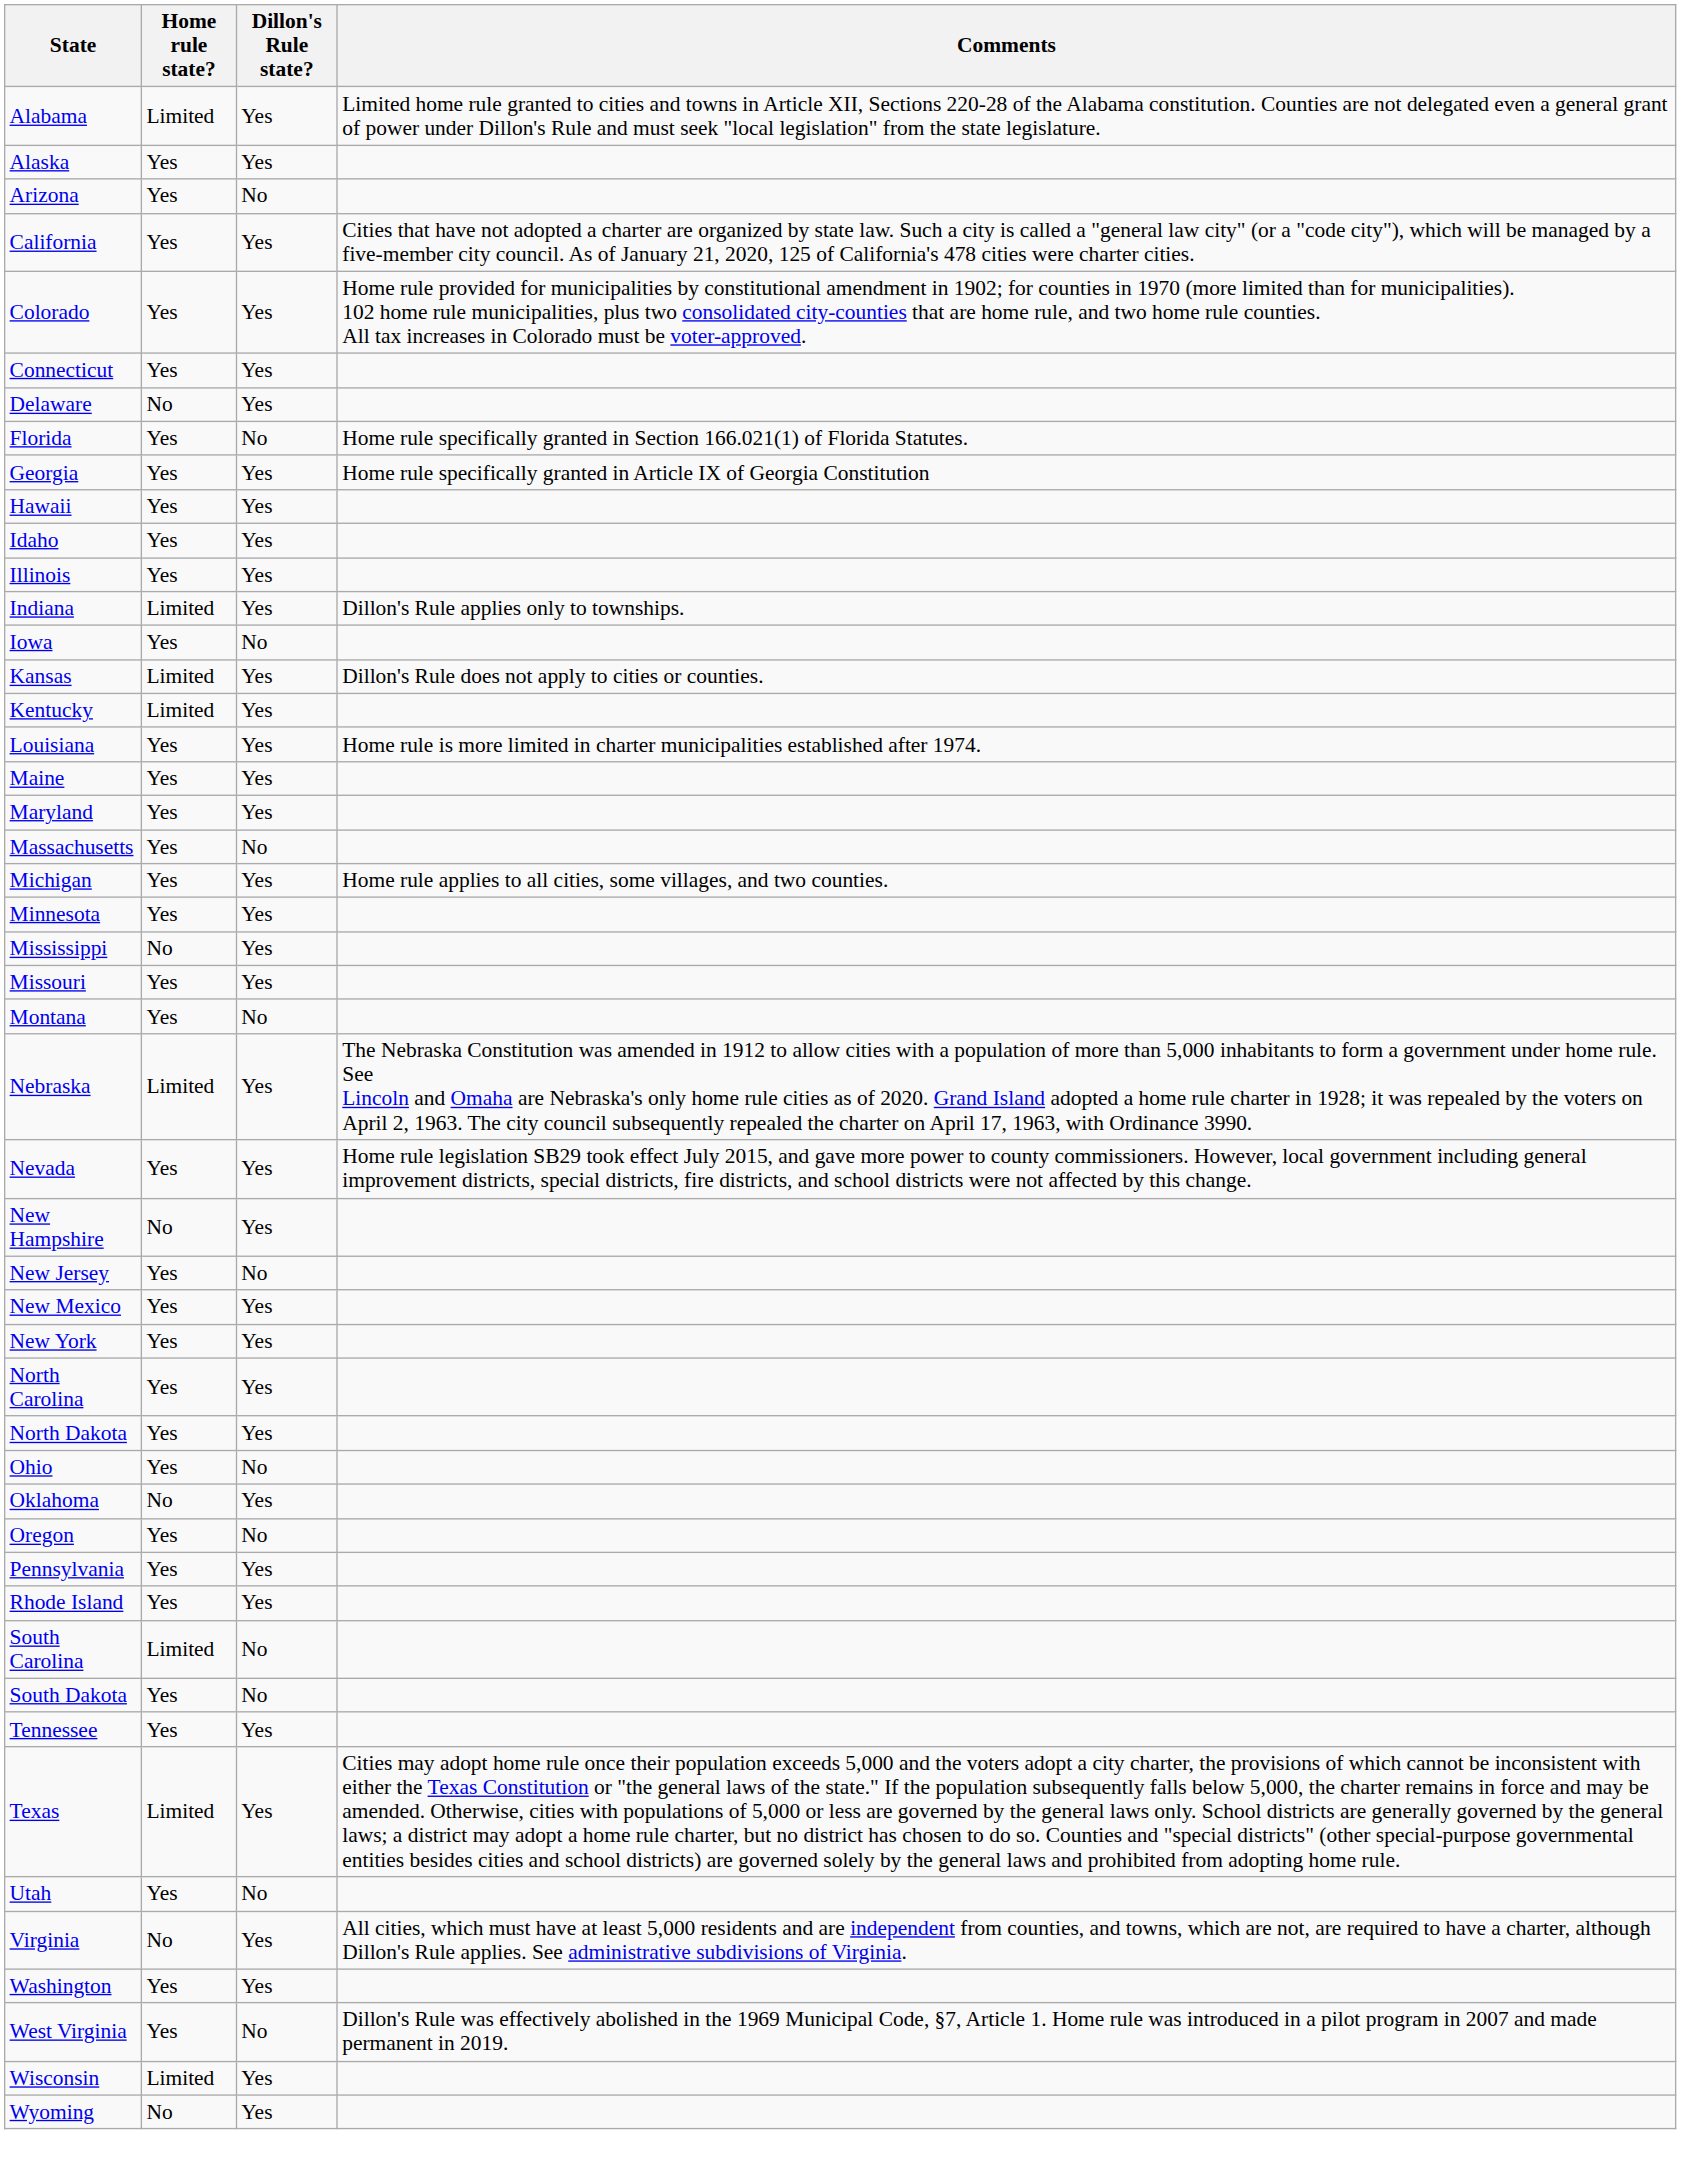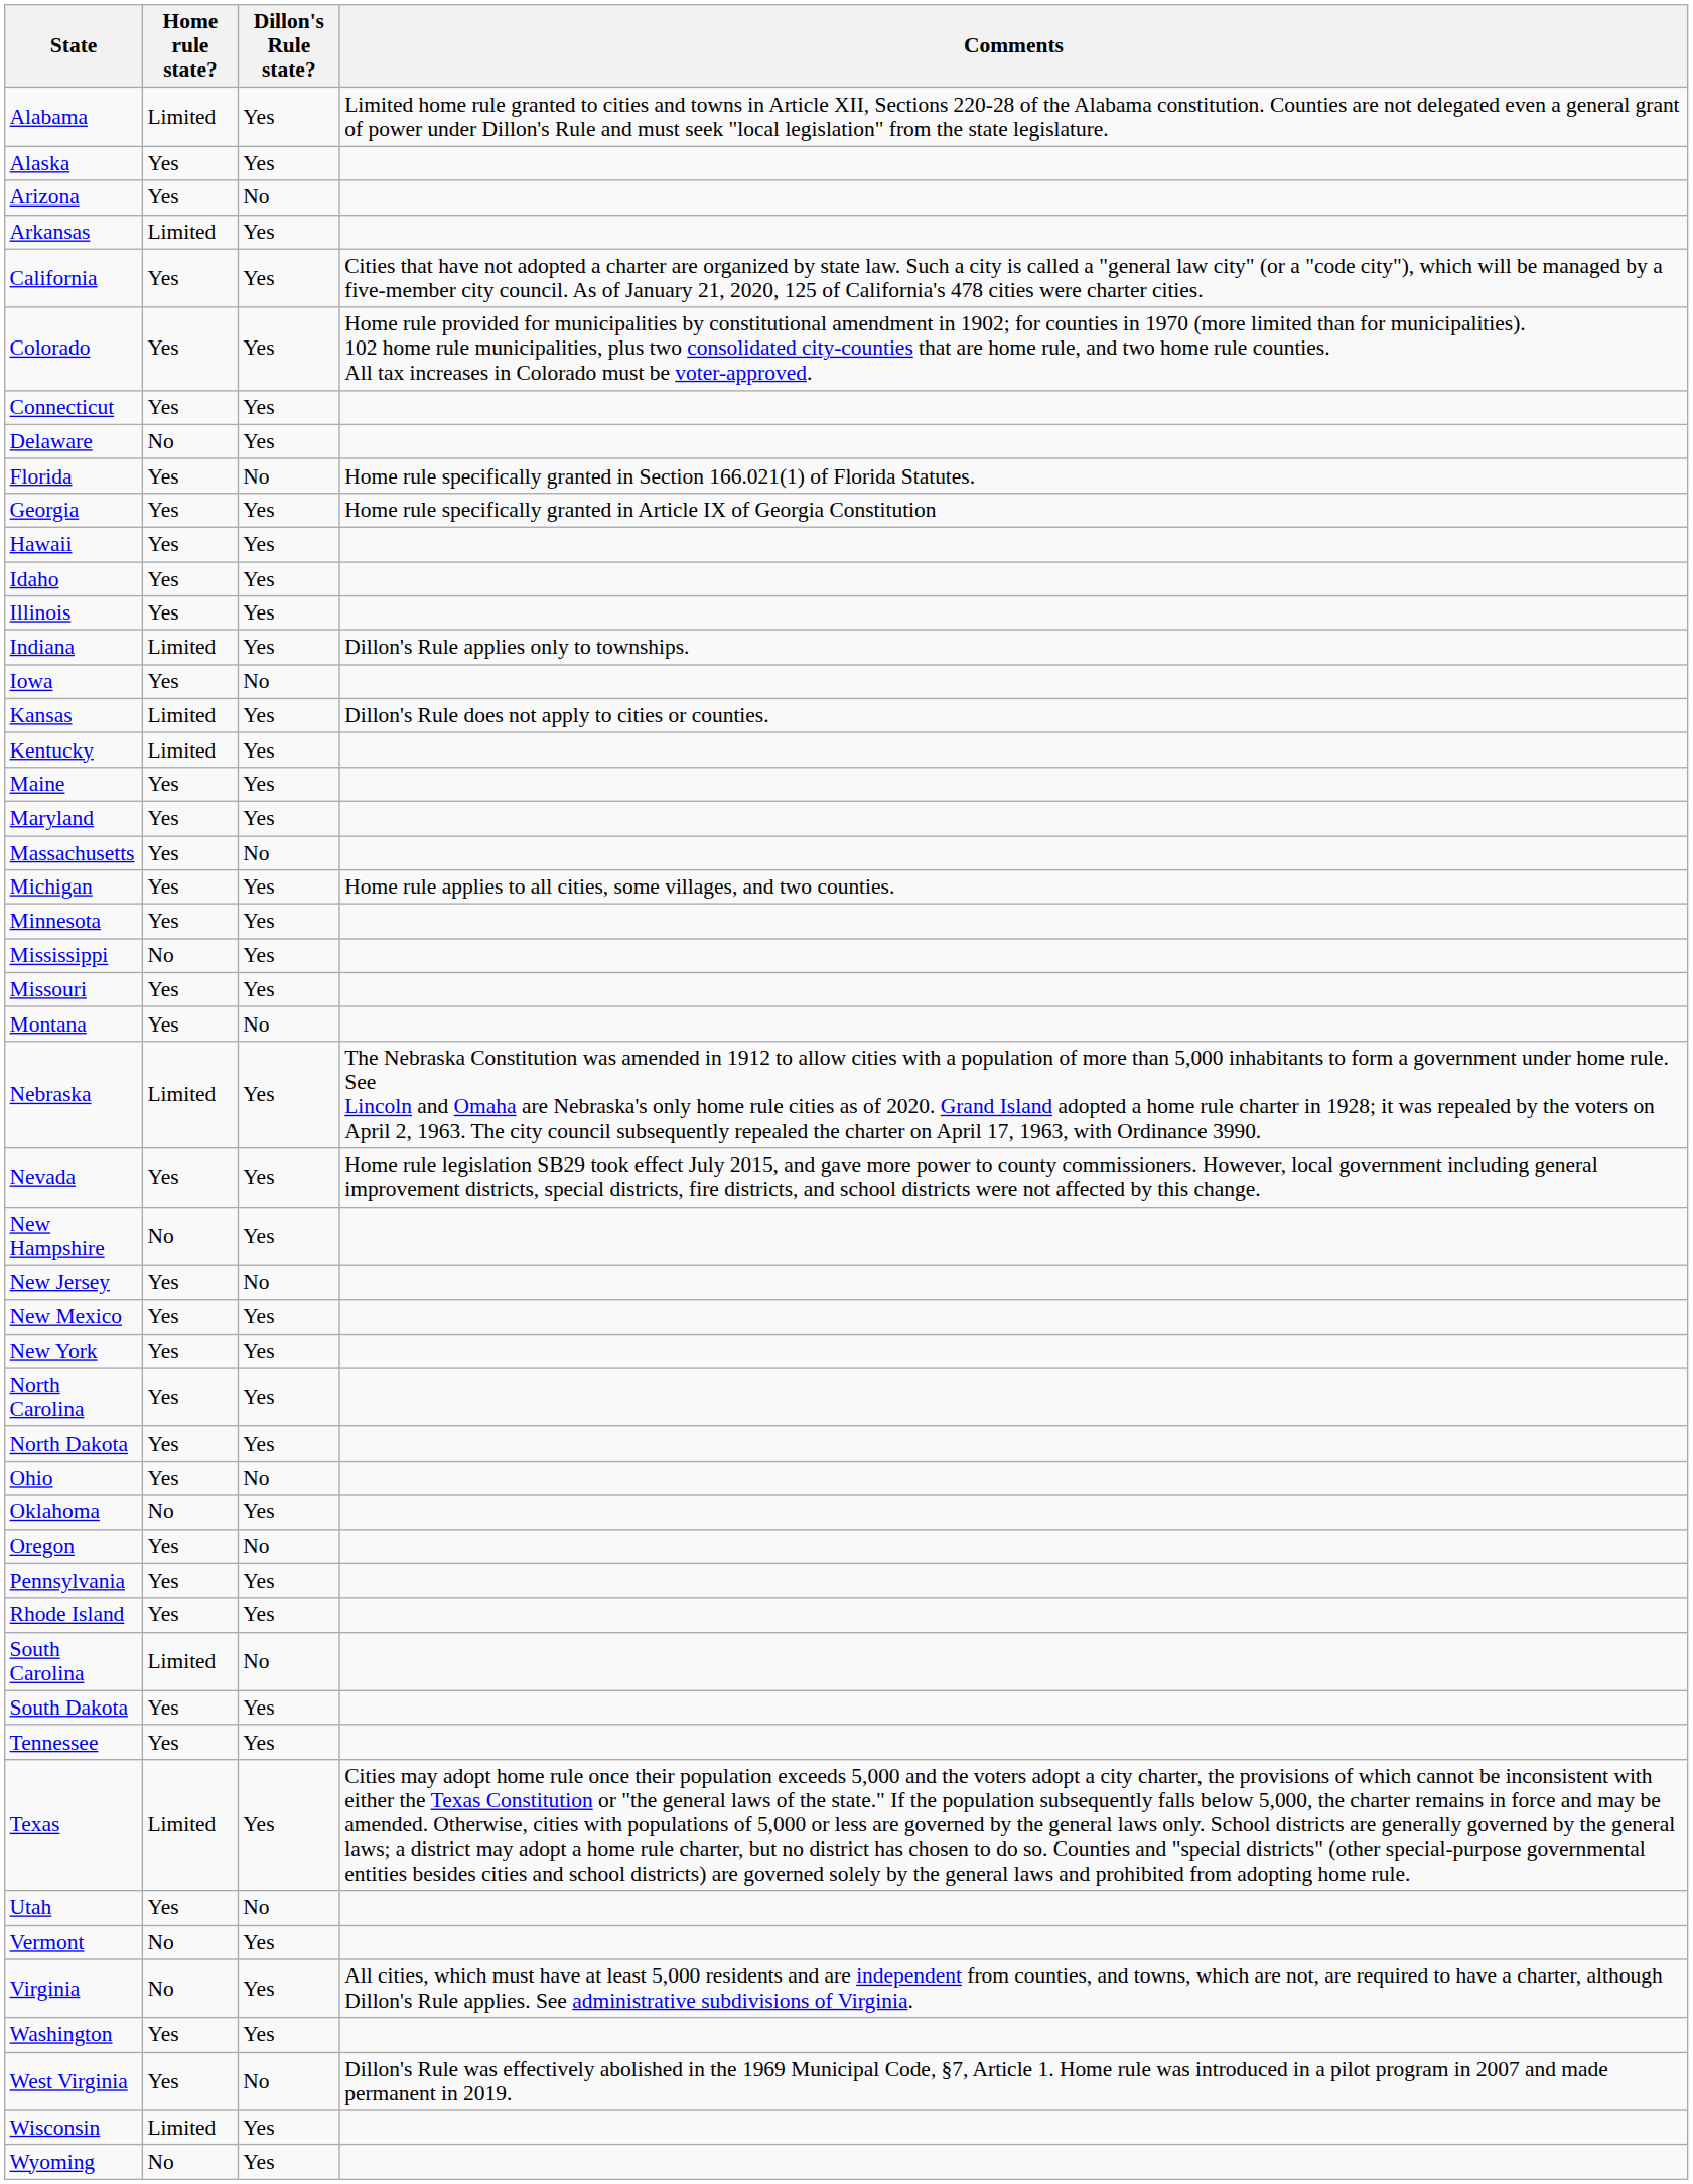 <table class="wikitable sortable">
 <tr>
 <th>State</th>
 <th>Home rule state?</th>
 <th>Dillon's Rule state?</th>
 <th class="unsortable">Comments</th>
 </tr>
 <tr>
 <td><a href='#'>Alabama</a></td>
 <td>Limited</td>
 <td>Yes</td>
 <td>Limited home rule granted to cities and towns in Article XII, Sections 220-28 of the Alabama constitution. Counties are not delegated even a general grant of power under Dillon's Rule and must seek "local legislation" from the state legislature.</td>
 </tr>
 <tr>
 <td><a href='#'>Alaska</a></td>
 <td>Yes</td>
 <td>Yes</td>
 <td></td>
 </tr>
 <tr>
 <td><a href='#'>Arizona</a></td>
 <td>Yes</td>
 <td>No</td>
+<td></td>
+</tr>
+<tr>
+<td><a href='#'>Arkansas</a></td>
+<td>Limited</td>
+<td>Yes</td>
 <td></td>
 </tr>
 <tr>
 <td><a href='#'>California</a></td>
 <td>Yes</td>
 <td>Yes</td>
 <td>Cities that have not adopted a charter are organized by state law. Such a city is called a "general law city" (or a "code city"), which will be managed by a five-member city council. As of January 21, 2020, 125 of California's 478 cities were charter cities.</td>
 </tr>
 <tr>
 <td><a href='#'>Colorado</a></td>
 <td>Yes</td>
 <td>Yes</td>
 <td>Home rule provided for municipalities by constitutional amendment in 1902; for counties in 1970 (more limited than for municipalities).<br>102 home rule municipalities, plus two <a href='#'>consolidated city-counties</a> that are home rule, and two home rule counties.<br>All tax increases in Colorado must be <a href='#'>voter-approved</a>.</td>
 </tr>
 <tr>
 <td><a href='#'>Connecticut</a></td>
 <td>Yes</td>
 <td>Yes</td>
 <td></td>
 </tr>
 <tr>
 <td><a href='#'>Delaware</a></td>
 <td>No</td>
 <td>Yes</td>
 <td></td>
 </tr>
 <tr>
 <td><a href='#'>Florida</a></td>
 <td>Yes</td>
 <td>No</td>
 <td>Home rule specifically granted in Section 166.021(1) of Florida Statutes.</td>
 </tr>
 <tr>
 <td><a href='#'>Georgia</a></td>
 <td>Yes</td>
 <td>Yes</td>
 <td>Home rule specifically granted in Article IX of Georgia Constitution</td>
 </tr>
 <tr>
 <td><a href='#'>Hawaii</a></td>
 <td>Yes</td>
 <td>Yes</td>
 <td></td>
 </tr>
 <tr>
 <td><a href='#'>Idaho</a></td>
 <td>Yes</td>
 <td>Yes</td>
 <td></td>
 </tr>
 <tr>
 <td><a href='#'>Illinois</a></td>
 <td>Yes</td>
 <td>Yes</td>
 <td></td>
 </tr>
 <tr>
 <td><a href='#'>Indiana</a></td>
 <td>Limited</td>
 <td>Yes</td>
 <td>Dillon's Rule applies only to townships.</td>
 </tr>
 <tr>
 <td><a href='#'>Iowa</a></td>
 <td>Yes</td>
 <td>No</td>
 <td></td>
 </tr>
 <tr>
 <td><a href='#'>Kansas</a></td>
 <td>Limited</td>
 <td>Yes</td>
 <td>Dillon's Rule does not apply to cities or counties.</td>
 </tr>
 <tr>
 <td><a href='#'>Kentucky</a></td>
 <td>Limited</td>
 <td>Yes</td>
 <td></td>
-</tr>
-<tr>
-<td><a href='#'>Louisiana</a></td>
-<td>Yes</td>
-<td>Yes</td>
-<td>Home rule is more limited in charter municipalities established after 1974.</td>
 </tr>
 <tr>
 <td><a href='#'>Maine</a></td>
 <td>Yes</td>
 <td>Yes</td>
 <td></td>
 </tr>
 <tr>
 <td><a href='#'>Maryland</a></td>
 <td>Yes</td>
 <td>Yes</td>
 <td></td>
 </tr>
 <tr>
 <td><a href='#'>Massachusetts</a></td>
 <td>Yes</td>
 <td>No</td>
 <td></td>
 </tr>
 <tr>
 <td><a href='#'>Michigan</a></td>
 <td>Yes</td>
 <td>Yes</td>
 <td>Home rule applies to all cities, some villages, and two counties.</td>
 </tr>
 <tr>
 <td><a href='#'>Minnesota</a></td>
 <td>Yes</td>
 <td>Yes</td>
 <td></td>
 </tr>
 <tr>
 <td><a href='#'>Mississippi</a></td>
 <td>No</td>
 <td>Yes</td>
 <td></td>
 </tr>
 <tr>
 <td><a href='#'>Missouri</a></td>
 <td>Yes</td>
 <td>Yes</td>
 <td></td>
 </tr>
 <tr>
 <td><a href='#'>Montana</a></td>
 <td>Yes</td>
 <td>No</td>
 <td></td>
 </tr>
 <tr>
 <td><a href='#'>Nebraska</a></td>
 <td>Limited</td>
 <td>Yes</td>
 <td>The Nebraska Constitution was amended in 1912 to allow cities with a population of more than 5,000 inhabitants to form a government under home rule. See <br><a href='#'>Lincoln</a> and <a href='#'>Omaha</a> are Nebraska's only home rule cities as of 2020. <a href='#'>Grand Island</a> adopted a home rule charter in 1928; it was repealed by the voters on April 2, 1963. The city council subsequently repealed the charter on April 17, 1963, with Ordinance 3990.</td>
 </tr>
 <tr>
 <td><a href='#'>Nevada</a></td>
 <td>Yes</td>
 <td>Yes</td>
 <td>Home rule legislation SB29 took effect July 2015, and gave more power to county commissioners. However, local government including general improvement districts, special districts, fire districts, and school districts were not affected by this change.</td>
 </tr>
 <tr>
 <td><a href='#'>New Hampshire</a></td>
 <td>No</td>
 <td>Yes</td>
 <td></td>
 </tr>
 <tr>
 <td><a href='#'>New Jersey</a></td>
 <td>Yes</td>
 <td>No</td>
 <td></td>
 </tr>
 <tr>
 <td><a href='#'>New Mexico</a></td>
 <td>Yes</td>
 <td>Yes</td>
 <td></td>
 </tr>
 <tr>
 <td><a href='#'>New York</a></td>
 <td>Yes</td>
 <td>Yes</td>
 <td></td>
 </tr>
 <tr>
 <td><a href='#'>North Carolina</a></td>
 <td>Yes</td>
 <td>Yes</td>
 <td></td>
 </tr>
 <tr>
 <td><a href='#'>North Dakota</a></td>
 <td>Yes</td>
 <td>Yes</td>
 <td></td>
 </tr>
 <tr>
 <td><a href='#'>Ohio</a></td>
 <td>Yes</td>
 <td>No</td>
 <td></td>
 </tr>
 <tr>
 <td><a href='#'>Oklahoma</a></td>
 <td>No</td>
 <td>Yes</td>
 <td></td>
 </tr>
 <tr>
 <td><a href='#'>Oregon</a></td>
 <td>Yes</td>
 <td>No</td>
 <td></td>
 </tr>
 <tr>
 <td><a href='#'>Pennsylvania</a></td>
 <td>Yes</td>
 <td>Yes</td>
 <td></td>
 </tr>
 <tr>
 <td><a href='#'>Rhode Island</a></td>
 <td>Yes</td>
 <td>Yes</td>
 <td></td>
 </tr>
 <tr>
 <td><a href='#'>South Carolina</a></td>
 <td>Limited</td>
 <td>No</td>
 <td></td>
 </tr>
 <tr>
 <td><a href='#'>South Dakota</a></td>
 <td>Yes</td>
-<td>No</td>
+<td>Yes</td>
 <td></td>
 </tr>
 <tr>
 <td><a href='#'>Tennessee</a></td>
 <td>Yes</td>
 <td>Yes</td>
 <td></td>
 </tr>
 <tr>
 <td><a href='#'>Texas</a></td>
 <td>Limited</td>
 <td>Yes</td>
 <td>Cities may adopt home rule once their population exceeds 5,000 and the voters adopt a city charter, the provisions of which cannot be inconsistent with either the <a href='#'>Texas Constitution</a> or "the general laws of the state." If the population subsequently falls below 5,000, the charter remains in force and may be amended. Otherwise, cities with populations of 5,000 or less are governed by the general laws only. School districts are generally governed by the general laws; a district may adopt a home rule charter, but no district has chosen to do so. Counties and "special districts" (other special-purpose governmental entities besides cities and school districts) are governed solely by the general laws and prohibited from adopting home rule.</td>
 </tr>
 <tr>
 <td><a href='#'>Utah</a></td>
 <td>Yes</td>
 <td>No</td>
+<td></td>
+</tr>
+<tr>
+<td><a href='#'>Vermont</a></td>
+<td>No</td>
+<td>Yes</td>
 <td></td>
 </tr>
 <tr>
 <td><a href='#'>Virginia</a></td>
 <td>No</td>
 <td>Yes </td>
 <td>All cities, which must have at least 5,000 residents and are <a href='#'>independent</a> from counties, and towns, which are not, are required to have a charter, although Dillon's Rule applies. See <a href='#'>administrative subdivisions of Virginia</a>.</td>
 </tr>
 <tr>
 <td><a href='#'>Washington</a></td>
 <td>Yes</td>
 <td>Yes</td>
 <td></td>
 </tr>
 <tr>
 <td><a href='#'>West Virginia</a></td>
 <td>Yes</td>
 <td>No</td>
 <td>Dillon's Rule was effectively abolished in the 1969 Municipal Code, §7, Article 1. Home rule was introduced in a pilot program in 2007 and made permanent in 2019.</td>
 </tr>
 <tr>
 <td><a href='#'>Wisconsin</a></td>
 <td>Limited</td>
 <td>Yes</td>
 <td></td>
 </tr>
 <tr>
 <td><a href='#'>Wyoming</a></td>
 <td>No</td>
 <td>Yes</td>
 <td></td>
 </tr>
 </table>
